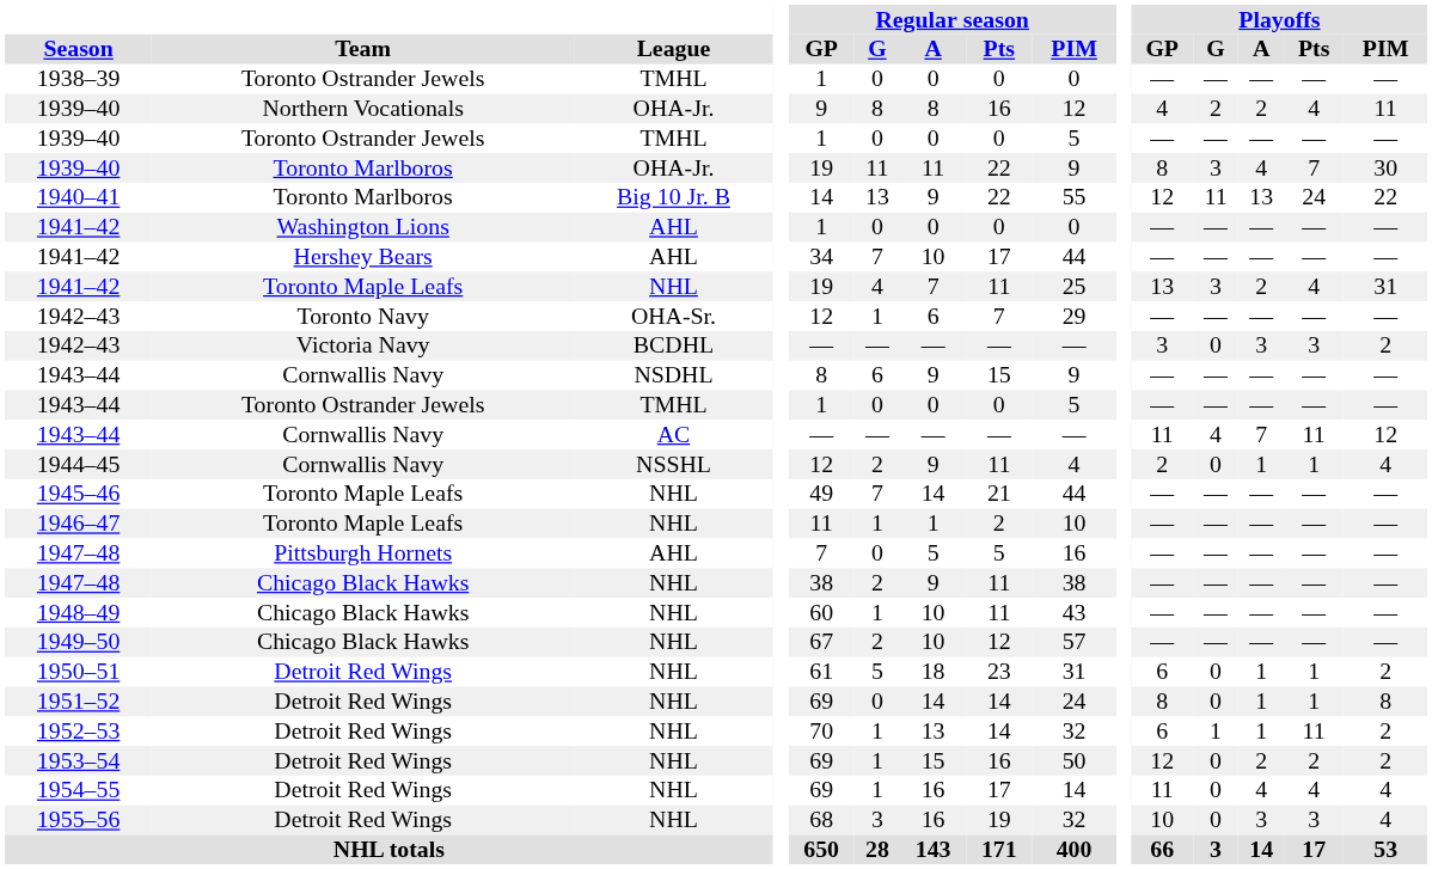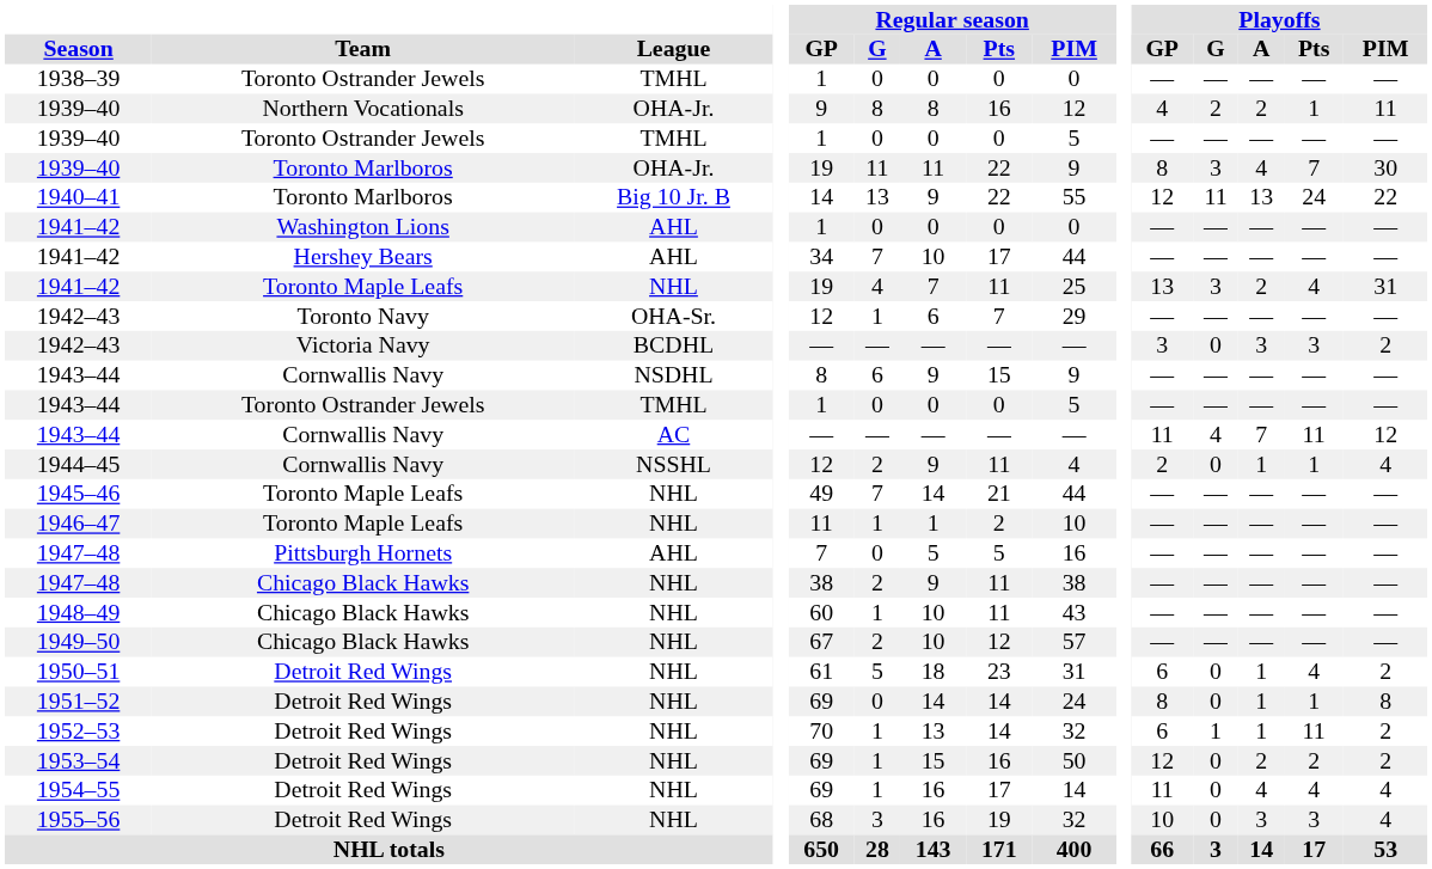 <table border="0" cellpadding="1" cellspacing="0" style="text-align:center; width:60em">
 <tr bgcolor="#e0e0e0">
 <th colspan="3" bgcolor="#ffffff"> </th>
 <th rowspan="99" bgcolor="#ffffff"> </th>
 <th colspan="5"><a href='#'>Regular season</a></th>
 <th rowspan="99" bgcolor="#ffffff"> </th>
 <th colspan="5"><a href='#'>Playoffs</a></th>
 </tr>
 <tr bgcolor="#e0e0e0">
 <th><a href='#'>Season</a></th>
 <th>Team</th>
 <th>League</th>
 <th>GP</th>
 <th><a href='#'>G</a></th>
 <th><a href='#'>A</a></th>
 <th><a href='#'>Pts</a></th>
 <th><a href='#'>PIM</a></th>
 <th>GP</th>
 <th>G</th>
 <th>A</th>
 <th>Pts</th>
 <th>PIM</th>
 </tr>
 <tr>
 <td>1938–39</td>
 <td>Toronto Ostrander Jewels</td>
 <td>TMHL</td>
 <td>1</td>
 <td>0</td>
 <td>0</td>
 <td>0</td>
 <td>0</td>
 <td>—</td>
 <td>—</td>
 <td>—</td>
 <td>—</td>
 <td>—</td>
 </tr>
 <tr bgcolor="#f0f0f0">
 <td>1939–40</td>
 <td>Northern Vocationals</td>
 <td>OHA-Jr.</td>
 <td>9</td>
 <td>8</td>
 <td>8</td>
 <td>16</td>
 <td>12</td>
 <td>4</td>
 <td>2</td>
 <td>2</td>
-<td>4</td>
+<td>1</td>
 <td>11</td>
 </tr>
 <tr>
 <td>1939–40</td>
 <td>Toronto Ostrander Jewels</td>
 <td>TMHL</td>
 <td>1</td>
 <td>0</td>
 <td>0</td>
 <td>0</td>
 <td>5</td>
 <td>—</td>
 <td>—</td>
 <td>—</td>
 <td>—</td>
 <td>—</td>
 </tr>
 <tr bgcolor="#f0f0f0">
 <td><a href='#'>1939–40</a></td>
 <td><a href='#'>Toronto Marlboros</a></td>
 <td>OHA-Jr.</td>
 <td>19</td>
 <td>11</td>
 <td>11</td>
 <td>22</td>
 <td>9</td>
 <td>8</td>
 <td>3</td>
 <td>4</td>
 <td>7</td>
 <td>30</td>
 </tr>
 <tr>
 <td><a href='#'>1940–41</a></td>
 <td>Toronto Marlboros</td>
 <td><a href='#'>Big 10 Jr. B</a></td>
 <td>14</td>
 <td>13</td>
 <td>9</td>
 <td>22</td>
 <td>55</td>
 <td>12</td>
 <td>11</td>
 <td>13</td>
 <td>24</td>
 <td>22</td>
 </tr>
 <tr bgcolor="#f0f0f0">
 <td><a href='#'>1941–42</a></td>
 <td><a href='#'>Washington Lions</a></td>
 <td><a href='#'>AHL</a></td>
 <td>1</td>
 <td>0</td>
 <td>0</td>
 <td>0</td>
 <td>0</td>
 <td>—</td>
 <td>—</td>
 <td>—</td>
 <td>—</td>
 <td>—</td>
 </tr>
 <tr>
 <td>1941–42</td>
 <td><a href='#'>Hershey Bears</a></td>
 <td>AHL</td>
 <td>34</td>
 <td>7</td>
 <td>10</td>
 <td>17</td>
 <td>44</td>
 <td>—</td>
 <td>—</td>
 <td>—</td>
 <td>—</td>
 <td>—</td>
 </tr>
 <tr bgcolor="#f0f0f0">
 <td><a href='#'>1941–42</a></td>
 <td><a href='#'>Toronto Maple Leafs</a></td>
 <td><a href='#'>NHL</a></td>
 <td>19</td>
 <td>4</td>
 <td>7</td>
 <td>11</td>
 <td>25</td>
 <td>13</td>
 <td>3</td>
 <td>2</td>
 <td>4</td>
 <td>31</td>
 </tr>
 <tr>
 <td>1942–43</td>
 <td>Toronto Navy</td>
 <td>OHA-Sr.</td>
 <td>12</td>
 <td>1</td>
 <td>6</td>
 <td>7</td>
 <td>29</td>
 <td>—</td>
 <td>—</td>
 <td>—</td>
 <td>—</td>
 <td>—</td>
 </tr>
 <tr bgcolor="#f0f0f0">
 <td>1942–43</td>
 <td>Victoria Navy</td>
 <td>BCDHL</td>
 <td>—</td>
 <td>—</td>
 <td>—</td>
 <td>—</td>
 <td>—</td>
 <td>3</td>
 <td>0</td>
 <td>3</td>
 <td>3</td>
 <td>2</td>
 </tr>
 <tr>
 <td>1943–44</td>
 <td>Cornwallis Navy</td>
 <td>NSDHL</td>
 <td>8</td>
 <td>6</td>
 <td>9</td>
 <td>15</td>
 <td>9</td>
 <td>—</td>
 <td>—</td>
 <td>—</td>
 <td>—</td>
 <td>—</td>
 </tr>
 <tr bgcolor="#f0f0f0">
 <td>1943–44</td>
 <td>Toronto Ostrander Jewels</td>
 <td>TMHL</td>
 <td>1</td>
 <td>0</td>
 <td>0</td>
 <td>0</td>
 <td>5</td>
 <td>—</td>
 <td>—</td>
 <td>—</td>
 <td>—</td>
 <td>—</td>
 </tr>
 <tr>
 <td><a href='#'>1943–44</a></td>
 <td>Cornwallis Navy</td>
 <td><a href='#'>AC</a></td>
 <td>—</td>
 <td>—</td>
 <td>—</td>
 <td>—</td>
 <td>—</td>
 <td>11</td>
 <td>4</td>
 <td>7</td>
 <td>11</td>
 <td>12</td>
 </tr>
 <tr bgcolor="#f0f0f0">
 <td>1944–45</td>
 <td>Cornwallis Navy</td>
 <td>NSSHL</td>
 <td>12</td>
 <td>2</td>
 <td>9</td>
 <td>11</td>
 <td>4</td>
 <td>2</td>
 <td>0</td>
 <td>1</td>
 <td>1</td>
 <td>4</td>
 </tr>
 <tr>
 <td><a href='#'>1945–46</a></td>
 <td>Toronto Maple Leafs</td>
 <td>NHL</td>
 <td>49</td>
 <td>7</td>
 <td>14</td>
 <td>21</td>
 <td>44</td>
 <td>—</td>
 <td>—</td>
 <td>—</td>
 <td>—</td>
 <td>—</td>
 </tr>
 <tr bgcolor="#f0f0f0">
 <td><a href='#'>1946–47</a></td>
 <td>Toronto Maple Leafs</td>
 <td>NHL</td>
 <td>11</td>
 <td>1</td>
 <td>1</td>
 <td>2</td>
 <td>10</td>
 <td>—</td>
 <td>—</td>
 <td>—</td>
 <td>—</td>
 <td>—</td>
 </tr>
 <tr>
 <td><a href='#'>1947–48</a></td>
 <td><a href='#'>Pittsburgh Hornets</a></td>
 <td>AHL</td>
 <td>7</td>
 <td>0</td>
 <td>5</td>
 <td>5</td>
 <td>16</td>
 <td>—</td>
 <td>—</td>
 <td>—</td>
 <td>—</td>
 <td>—</td>
 </tr>
 <tr bgcolor="#f0f0f0">
 <td><a href='#'>1947–48</a></td>
 <td><a href='#'>Chicago Black Hawks</a></td>
 <td>NHL</td>
 <td>38</td>
 <td>2</td>
 <td>9</td>
 <td>11</td>
 <td>38</td>
 <td>—</td>
 <td>—</td>
 <td>—</td>
 <td>—</td>
 <td>—</td>
 </tr>
 <tr>
 <td><a href='#'>1948–49</a></td>
 <td>Chicago Black Hawks</td>
 <td>NHL</td>
 <td>60</td>
 <td>1</td>
 <td>10</td>
 <td>11</td>
 <td>43</td>
 <td>—</td>
 <td>—</td>
 <td>—</td>
 <td>—</td>
 <td>—</td>
 </tr>
 <tr bgcolor="#f0f0f0">
 <td><a href='#'>1949–50</a></td>
 <td>Chicago Black Hawks</td>
 <td>NHL</td>
 <td>67</td>
 <td>2</td>
 <td>10</td>
 <td>12</td>
 <td>57</td>
 <td>—</td>
 <td>—</td>
 <td>—</td>
 <td>—</td>
 <td>—</td>
 </tr>
 <tr>
 <td><a href='#'>1950–51</a></td>
 <td><a href='#'>Detroit Red Wings</a></td>
 <td>NHL</td>
 <td>61</td>
 <td>5</td>
 <td>18</td>
 <td>23</td>
 <td>31</td>
 <td>6</td>
 <td>0</td>
 <td>1</td>
-<td>1</td>
+<td>4</td>
 <td>2</td>
 </tr>
 <tr bgcolor="#f0f0f0">
 <td><a href='#'>1951–52</a></td>
 <td>Detroit Red Wings</td>
 <td>NHL</td>
 <td>69</td>
 <td>0</td>
 <td>14</td>
 <td>14</td>
 <td>24</td>
 <td>8</td>
 <td>0</td>
 <td>1</td>
 <td>1</td>
 <td>8</td>
 </tr>
 <tr>
 <td><a href='#'>1952–53</a></td>
 <td>Detroit Red Wings</td>
 <td>NHL</td>
 <td>70</td>
 <td>1</td>
 <td>13</td>
 <td>14</td>
 <td>32</td>
 <td>6</td>
 <td>1</td>
 <td>1</td>
 <td>11</td>
 <td>2</td>
 </tr>
 <tr bgcolor="#f0f0f0">
 <td><a href='#'>1953–54</a></td>
 <td>Detroit Red Wings</td>
 <td>NHL</td>
 <td>69</td>
 <td>1</td>
 <td>15</td>
 <td>16</td>
 <td>50</td>
 <td>12</td>
 <td>0</td>
 <td>2</td>
 <td>2</td>
 <td>2</td>
 </tr>
 <tr>
 <td><a href='#'>1954–55</a></td>
 <td>Detroit Red Wings</td>
 <td>NHL</td>
 <td>69</td>
 <td>1</td>
 <td>16</td>
 <td>17</td>
 <td>14</td>
 <td>11</td>
 <td>0</td>
 <td>4</td>
 <td>4</td>
 <td>4</td>
 </tr>
 <tr bgcolor="#f0f0f0">
 <td><a href='#'>1955–56</a></td>
 <td>Detroit Red Wings</td>
 <td>NHL</td>
 <td>68</td>
 <td>3</td>
 <td>16</td>
 <td>19</td>
 <td>32</td>
 <td>10</td>
 <td>0</td>
 <td>3</td>
 <td>3</td>
 <td>4</td>
 </tr>
 <tr bgcolor="#e0e0e0">
 <th colspan="3">NHL totals</th>
 <th>650</th>
 <th>28</th>
 <th>143</th>
 <th>171</th>
 <th>400</th>
 <th>66</th>
 <th>3</th>
 <th>14</th>
 <th>17</th>
 <th>53</th>
 </tr>
 </table>
